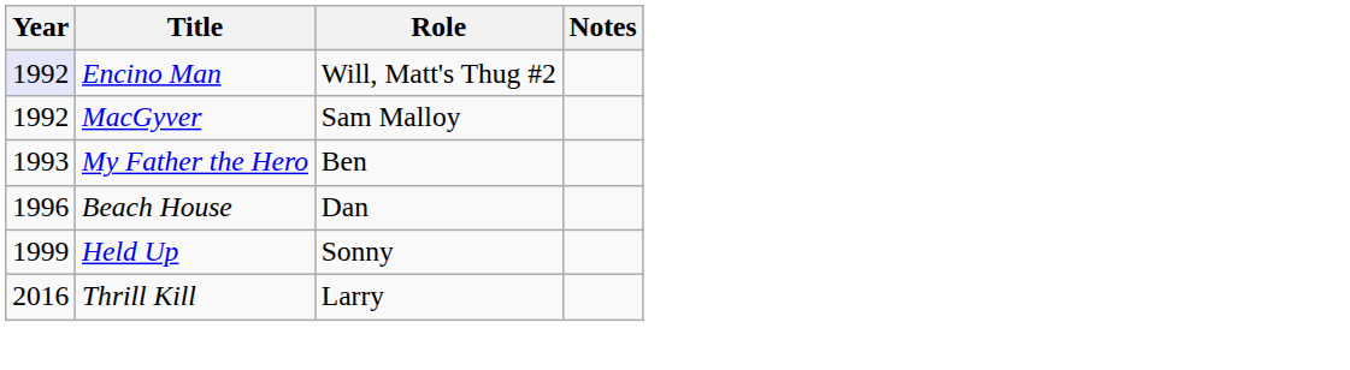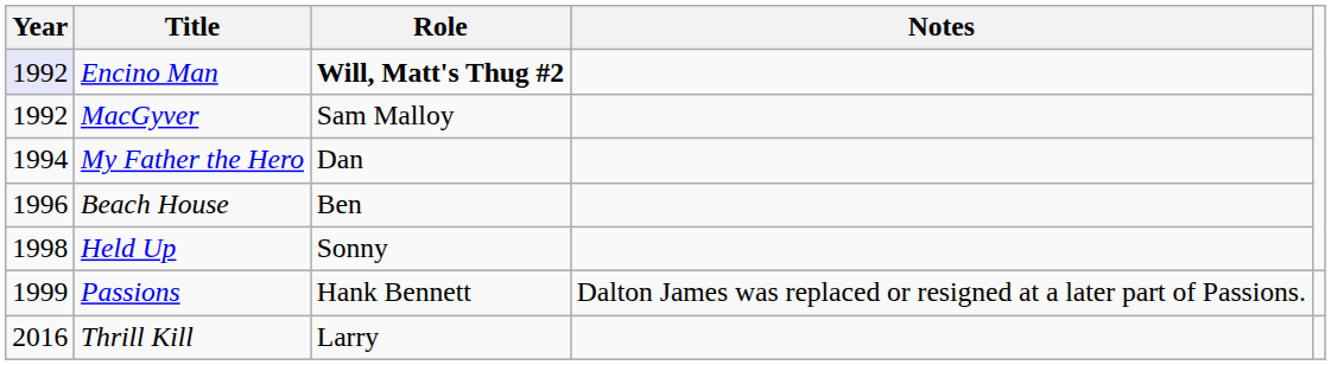 <table class="wikitable">
 <tr>
 <th>Year</th>
 <th>Title</th>
 <th>Role</th>
 <th>Notes</th>
 </tr>
 <tr>
 <td style="background: lavender;">1992</td>
 <td><em><a href='#'>Encino Man</a></em></td>
-<td>Will, Matt's Thug #2</td>
+<td><strong>Will, Matt's Thug #2</strong></td>
 <td></td>
 </tr>
 <tr>
 <td>1992</td>
 <td><em><a href='#'>MacGyver</a></em></td>
 <td>Sam Malloy</td>
 <td></td>
 </tr>
 <tr>
-<td>1993</td>
+<td>1994</td>
 <td><em><a href='#'>My Father the Hero</a></em></td>
-<td>Ben</td>
+<td>Dan</td>
 <td></td>
 </tr>
 <tr>
 <td>1996</td>
 <td><em>Beach House</em></td>
-<td>Dan</td>
+<td>Ben</td>
+<td></td>
+</tr>
+<tr>
+<td>1998</td>
+<td><em><a href='#'>Held Up</a></em></td>
+<td>Sonny</td>
 <td></td>
 </tr>
 <tr>
 <td>1999</td>
-<td><em><a href='#'>Held Up</a></em></td>
-<td>Sonny</td>
+<td><em><a href='#'>Passions</a></em></td>
+<td>Hank Bennett</td>
+<td>Dalton James was replaced or resigned at a later part of Passions.</td>
 <td></td>
 </tr>
 <tr>
 <td>2016</td>
 <td><em>Thrill Kill</em></td>
 <td>Larry</td>
 <td></td>
 </tr>
 </table>
